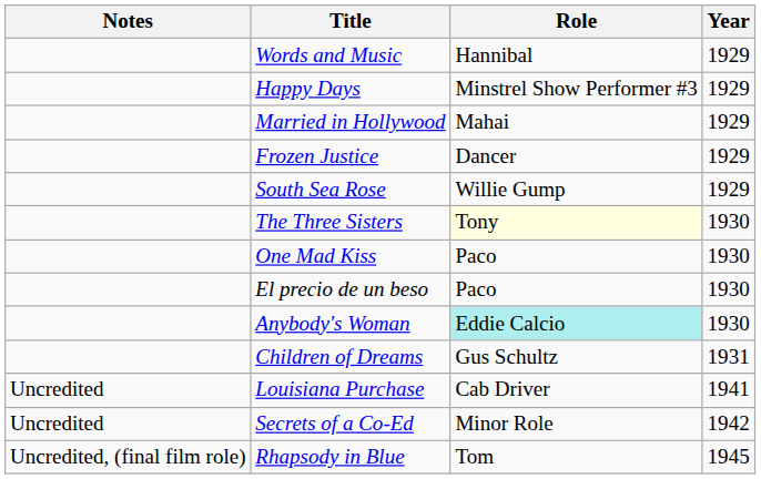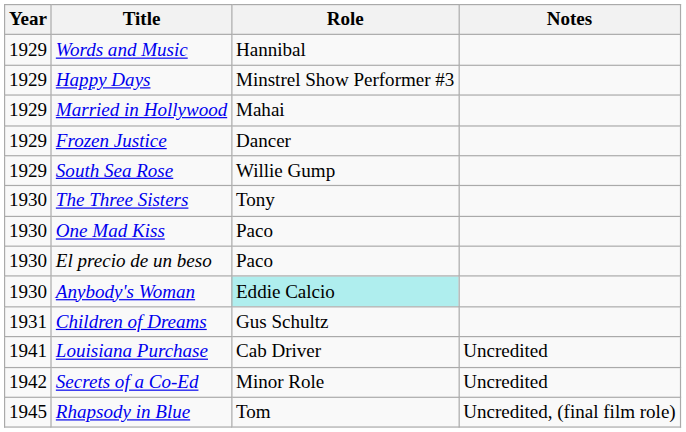 <table class="wikitable">
 <tr>
-<th>Notes</th>
+<th>Year</th>
 <th>Title</th>
 <th>Role</th>
-<th>Year</th>
+<th>Notes</th>
 </tr>
 <tr>
-<td></td>
+<td>1929</td>
 <td><em><a href='#'>Words and Music</a></em></td>
 <td>Hannibal</td>
-<td>1929</td>
+<td></td>
 </tr>
 <tr>
-<td></td>
+<td>1929</td>
 <td><em><a href='#'>Happy Days</a></em></td>
 <td>Minstrel Show Performer #3</td>
-<td>1929</td>
+<td></td>
 </tr>
 <tr>
-<td></td>
+<td>1929</td>
 <td><em><a href='#'>Married in Hollywood</a></em></td>
 <td>Mahai</td>
-<td>1929</td>
+<td></td>
 </tr>
 <tr>
-<td></td>
+<td>1929</td>
 <td><em><a href='#'>Frozen Justice</a></em></td>
 <td>Dancer</td>
-<td>1929</td>
+<td></td>
 </tr>
 <tr>
-<td></td>
+<td>1929</td>
 <td><em><a href='#'>South Sea Rose</a></em></td>
 <td>Willie Gump</td>
-<td>1929</td>
+<td></td>
 </tr>
 <tr>
+<td>1930</td>
+<td><em><a href='#'>The Three Sisters</a></em></td>
+<td>Tony</td>
 <td></td>
-<td><em><a href='#'>The Three Sisters</a></em></td>
-<td style="background: lightyellow;">Tony</td>
-<td>1930</td>
 </tr>
 <tr>
-<td></td>
+<td>1930</td>
 <td><em><a href='#'>One Mad Kiss</a></em></td>
 <td>Paco</td>
-<td>1930</td>
+<td></td>
 </tr>
 <tr>
-<td></td>
+<td>1930</td>
 <td><em>El precio de un beso</em></td>
 <td>Paco</td>
-<td>1930</td>
+<td></td>
 </tr>
 <tr>
-<td></td>
+<td>1930</td>
 <td><em><a href='#'>Anybody's Woman</a></em></td>
 <td style="background: paleturquoise;">Eddie Calcio</td>
-<td>1930</td>
+<td></td>
 </tr>
 <tr>
-<td></td>
+<td>1931</td>
 <td><em><a href='#'>Children of Dreams</a></em></td>
 <td>Gus Schultz</td>
-<td>1931</td>
+<td></td>
 </tr>
 <tr>
-<td>Uncredited</td>
+<td>1941</td>
 <td><em><a href='#'>Louisiana Purchase</a></em></td>
 <td>Cab Driver</td>
-<td>1941</td>
+<td>Uncredited</td>
 </tr>
 <tr>
-<td>Uncredited</td>
+<td>1942</td>
 <td><em><a href='#'>Secrets of a Co-Ed</a></em></td>
 <td>Minor Role</td>
-<td>1942</td>
+<td>Uncredited</td>
 </tr>
 <tr>
-<td>Uncredited, (final film role)</td>
+<td>1945</td>
 <td><em><a href='#'>Rhapsody in Blue</a></em></td>
 <td>Tom</td>
-<td>1945</td>
+<td>Uncredited, (final film role)</td>
 </tr>
 </table>
